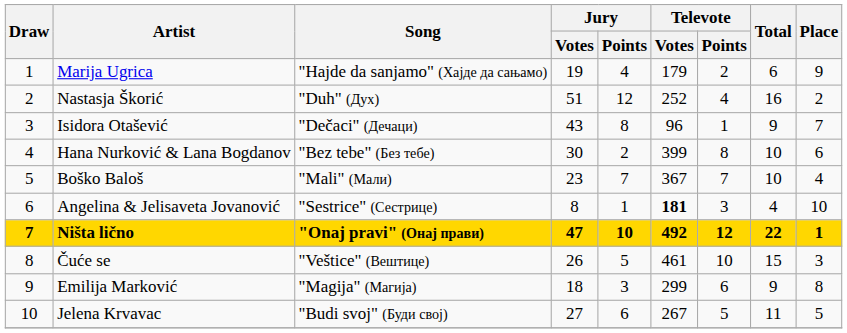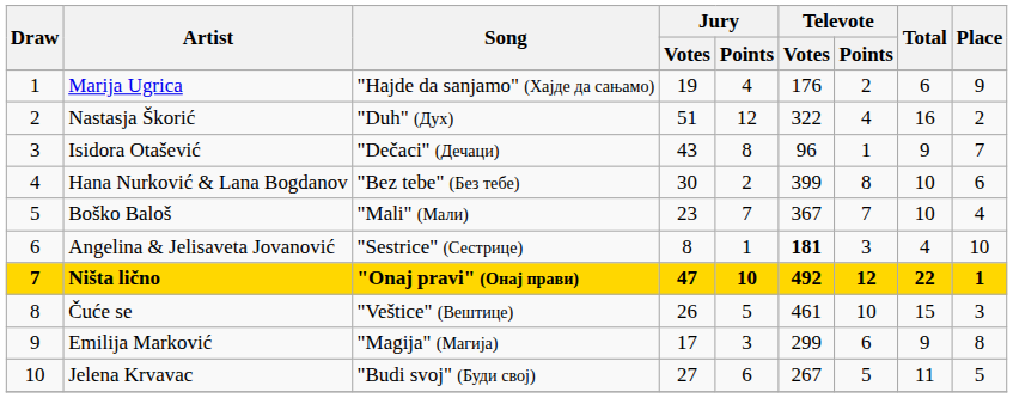 <table class="sortable wikitable" style="margin: 1em auto 1em auto; text-align:center">
 <tr>
 <th rowspan="2">Draw</th>
 <th rowspan="2">Artist</th>
 <th rowspan="2">Song</th>
 <th colspan="2">Jury</th>
 <th colspan="2">Televote</th>
 <th rowspan="2">Total</th>
 <th rowspan="2">Place</th>
 </tr>
 <tr>
 <th>Votes</th>
 <th>Points</th>
 <th>Votes</th>
 <th>Points</th>
 </tr>
 <tr>
 <td>1</td>
 <td align="left"><a href='#'>Marija Ugrica</a></td>
 <td align="left">"Hajde da sanjamo" <small>(Хајде да сањамо)</small></td>
 <td>19</td>
 <td>4</td>
-<td>179</td>
+<td>176</td>
 <td>2</td>
 <td>6</td>
 <td>9</td>
 </tr>
 <tr>
 <td>2</td>
 <td align="left">Nastasja Škorić</td>
 <td align="left">"Duh" <small>(Дух)</small></td>
 <td>51</td>
 <td>12</td>
-<td>252</td>
+<td>322</td>
 <td>4</td>
 <td>16</td>
 <td>2</td>
 </tr>
 <tr>
 <td>3</td>
 <td align="left">Isidora Otašević</td>
 <td align="left">"Dečaci" <small>(Дечаци)</small></td>
 <td>43</td>
 <td>8</td>
 <td>96</td>
 <td>1</td>
 <td>9</td>
 <td>7</td>
 </tr>
 <tr>
 <td>4</td>
 <td align="left">Hana Nurković & Lana Bogdanov</td>
 <td align="left">"Bez tebe" <small>(Без тебе)</small></td>
 <td>30</td>
 <td>2</td>
 <td>399</td>
 <td>8</td>
 <td>10</td>
 <td>6</td>
 </tr>
 <tr>
 <td>5</td>
 <td align="left">Boško Baloš</td>
 <td align="left">"Mali" <small>(Мали)</small></td>
 <td>23</td>
 <td>7</td>
 <td>367</td>
 <td>7</td>
 <td>10</td>
 <td>4</td>
 </tr>
 <tr>
 <td>6</td>
 <td align="left">Angelina & Jelisaveta Jovanović</td>
 <td align="left">"Sestrice" <small>(Сестрице)</small></td>
 <td>8</td>
 <td>1</td>
 <td><strong>181</strong></td>
 <td>3</td>
 <td>4</td>
 <td>10</td>
 </tr>
 <tr bgcolor="gold">
 <td><strong>7</strong></td>
 <td align="left"><strong>Ništa lično</strong></td>
 <td align="left"><strong>"Onaj pravi" <small>(Онај прави)</small></strong></td>
 <td><strong>47</strong></td>
 <td><strong>10</strong></td>
 <td><strong>492</strong></td>
 <td><strong>12</strong></td>
 <td><strong>22</strong></td>
 <td><strong>1</strong></td>
 </tr>
 <tr>
 <td>8</td>
 <td align="left">Čuće se</td>
 <td align="left">"Veštice" <small>(Вештице)</small></td>
 <td>26</td>
 <td>5</td>
 <td>461</td>
 <td>10</td>
 <td>15</td>
 <td>3</td>
 </tr>
 <tr>
 <td>9</td>
 <td align="left">Emilija Marković</td>
 <td align="left">"Magija" <small>(Магија)</small></td>
-<td>18</td>
+<td>17</td>
 <td>3</td>
 <td>299</td>
 <td>6</td>
 <td>9</td>
 <td>8</td>
 </tr>
 <tr>
 <td>10</td>
 <td align="left">Jelena Krvavac</td>
 <td align="left">"Budi svoj" <small>(Буди свој)</small></td>
 <td>27</td>
 <td>6</td>
 <td>267</td>
 <td>5</td>
 <td>11</td>
 <td>5</td>
 </tr>
 <tr>
 </tr>
 </table>
